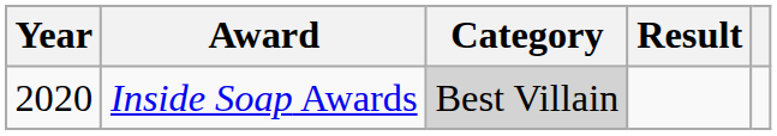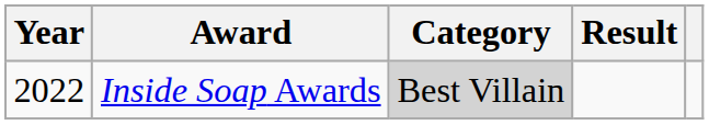 <table class="wikitable">
 <tr>
 <th>Year</th>
 <th>Award</th>
 <th>Category</th>
 <th>Result</th>
 <th></th>
 </tr>
 <tr>
-<td>2020</td>
+<td>2022</td>
 <td><a href='#'><em>Inside Soap</em> Awards</a></td>
 <td style="background: lightgrey;">Best Villain</td>
 <td></td>
 <td align="center"></td>
 </tr>
 </table>
